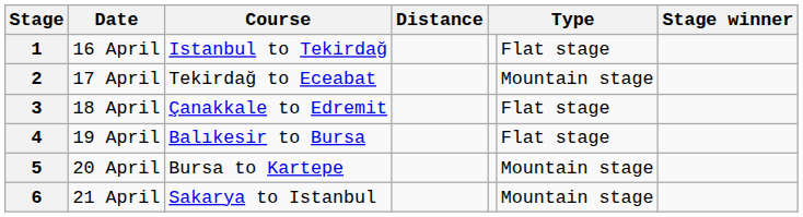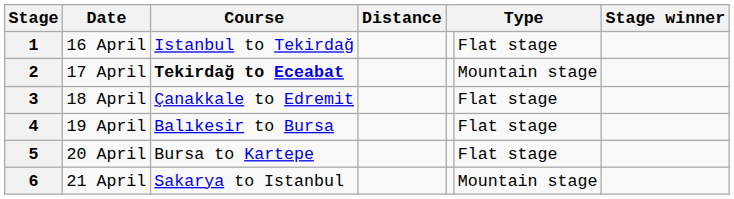 <table class="wikitable">
 <tr>
 <th scope="col">Stage</th>
 <th scope="col">Date</th>
 <th scope="col">Course</th>
 <th scope="col">Distance</th>
 <th scope="col" colspan="2">Type</th>
 <th scope="col">Stage winner</th>
 </tr>
 <tr>
 <th scope="row" style="text-align:center;">1</th>
 <td style="text-align:center;">16 April</td>
 <td><a href='#'>Istanbul</a> to <a href='#'>Tekirdağ</a></td>
 <td style="text-align:center;"></td>
 <td></td>
 <td>Flat stage</td>
 <td></td>
 </tr>
 <tr>
 <th scope="row" style="text-align:center;">2</th>
 <td style="text-align:center;">17 April</td>
-<td>Tekirdağ to <a href='#'>Eceabat</a></td>
+<td><strong>Tekirdağ to <a href='#'>Eceabat</a></strong></td>
 <td style="text-align:center;"></td>
 <td></td>
 <td>Mountain stage</td>
 <td></td>
 </tr>
 <tr>
 <th scope="row" style="text-align:center;">3</th>
 <td style="text-align:center;">18 April</td>
 <td><a href='#'>Çanakkale</a> to <a href='#'>Edremit</a></td>
 <td style="text-align:center;"></td>
 <td></td>
 <td>Flat stage</td>
 <td></td>
 </tr>
 <tr>
 <th scope="row" style="text-align:center;">4</th>
 <td style="text-align:center;">19 April</td>
 <td><a href='#'>Balıkesir</a> to <a href='#'>Bursa</a></td>
 <td style="text-align:center;"></td>
 <td></td>
 <td>Flat stage</td>
 <td></td>
 </tr>
 <tr>
 <th scope="row" style="text-align:center;">5</th>
 <td style="text-align:center;">20 April</td>
 <td>Bursa to <a href='#'>Kartepe</a></td>
 <td style="text-align:center;"></td>
 <td></td>
-<td>Mountain stage</td>
+<td>Flat stage</td>
 <td></td>
 </tr>
 <tr>
 <th scope="row" style="text-align:center;">6</th>
 <td style="text-align:center;">21 April</td>
 <td><a href='#'>Sakarya</a> to Istanbul</td>
 <td style="text-align:center;"></td>
 <td></td>
 <td>Mountain stage</td>
 <td></td>
 </tr>
 </table>
